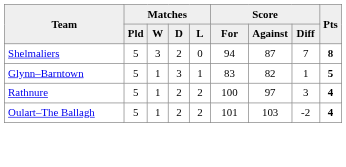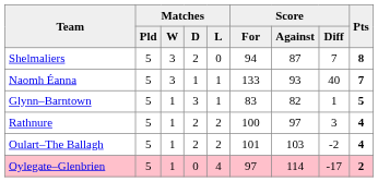 <table style=border-collapse:collapse border=1 cellspacing=0 cellpadding=5>
 <tr align=center bgcolor=#efefef>
 <th rowspan=2 width=165>Team</th>
 <th colspan=4>Matches</th>
 <th colspan=3>Score</th>
 <th rowspan=2width=20>Pts</th>
 </tr>
 <tr align=center bgcolor=#efefef>
 <th width=20>Pld</th>
 <th width=20>W</th>
 <th width=20>D</th>
 <th width=20>L</th>
 <th width=45>For</th>
 <th width=45>Against</th>
 <th width=30>Diff</th>
 </tr>
 <tr align=center>
 <td style="text-align:left;"><a href='#'>Shelmaliers</a></td>
 <td>5</td>
 <td>3</td>
 <td>2</td>
 <td>0</td>
 <td>94</td>
 <td>87</td>
 <td>7</td>
 <td><strong>8</strong></td>
+</tr>
+<tr align=center>
+<td style="text-align:left;"><a href='#'>Naomh Éanna</a></td>
+<td>5</td>
+<td>3</td>
+<td>1</td>
+<td>1</td>
+<td>133</td>
+<td>93</td>
+<td>40</td>
+<td><strong>7</strong></td>
 </tr>
 <tr align=center>
 <td style="text-align:left;"><a href='#'>Glynn–Barntown</a></td>
 <td>5</td>
 <td>1</td>
 <td>3</td>
 <td>1</td>
 <td>83</td>
 <td>82</td>
 <td>1</td>
 <td><strong>5</strong></td>
 </tr>
 <tr align=center>
 <td style="text-align:left;"><a href='#'>Rathnure</a></td>
 <td>5</td>
 <td>1</td>
 <td>2</td>
 <td>2</td>
 <td>100</td>
 <td>97</td>
 <td>3</td>
 <td><strong>4</strong></td>
 </tr>
 <tr align=center>
 <td style="text-align:left;"><a href='#'>Oulart–The Ballagh</a></td>
 <td>5</td>
 <td>1</td>
 <td>2</td>
 <td>2</td>
 <td>101</td>
 <td>103</td>
 <td>-2</td>
 <td><strong>4</strong></td>
 </tr>
+<tr align=center style="background:#FFC0CB;">
+<td style="text-align:left;"><a href='#'>Oylegate–Glenbrien</a></td>
+<td>5</td>
+<td>1</td>
+<td>0</td>
+<td>4</td>
+<td>97</td>
+<td>114</td>
+<td>-17</td>
+<td><strong>2</strong></td>
+</tr>
 </table>
